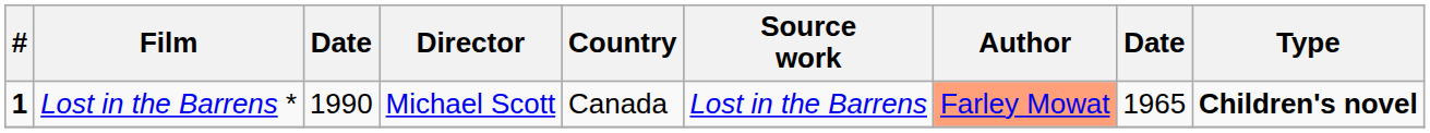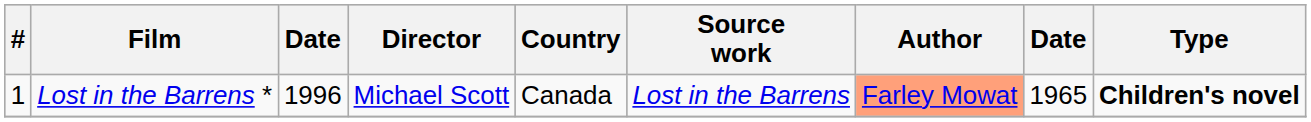 <table class="wikitable">
 <tr>
 <th>#</th>
 <th>Film</th>
 <th>Date</th>
 <th>Director</th>
 <th>Country</th>
 <th>Source<br>work</th>
 <th>Author</th>
 <th>Date</th>
 <th>Type</th>
 </tr>
 <tr>
-<td><strong>1</strong></td>
+<td>1</td>
 <td><em><a href='#'>Lost in the Barrens</a></em> *</td>
-<td>1990</td>
+<td>1996</td>
 <td><a href='#'>Michael Scott</a></td>
 <td>Canada</td>
 <td><em><a href='#'>Lost in the Barrens</a></em></td>
 <td style="background: lightsalmon;"><a href='#'>Farley Mowat</a></td>
 <td>1965</td>
 <td><strong>Children's novel</strong></td>
 </tr>
 <tr>
 </tr>
 </table>
